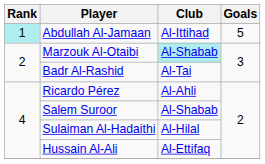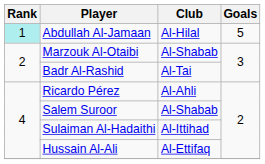 <table class="wikitable sortable" style="text-align:center">
 <tr>
 <th>Rank</th>
 <th>Player</th>
 <th>Club</th>
 <th>Goals</th>
 </tr>
 <tr>
 <td style="background: paleturquoise;">1</td>
 <td align="left"> <a href='#'>Abdullah Al-Jamaan</a></td>
-<td align="left"><a href='#'>Al-Ittihad</a></td>
+<td align="left"><a href='#'>Al-Hilal</a></td>
 <td>5</td>
 </tr>
 <tr>
 <td rowspan=2>2</td>
 <td align="left"> <a href='#'>Marzouk Al-Otaibi</a></td>
-<td align="left" style="background: paleturquoise;"><a href='#'>Al-Shabab</a></td>
+<td align="left"><a href='#'>Al-Shabab</a></td>
 <td rowspan=2>3</td>
 </tr>
 <tr>
 <td align="left"> <a href='#'>Badr Al-Rashid</a></td>
 <td align="left"><a href='#'>Al-Tai</a></td>
 </tr>
 <tr>
 <td rowspan=4>4</td>
 <td align="left"> <a href='#'>Ricardo Pérez</a></td>
 <td align="left"><a href='#'>Al-Ahli</a></td>
 <td rowspan=4>2</td>
 </tr>
 <tr>
 <td align="left"> <a href='#'>Salem Suroor</a></td>
 <td align="left"><a href='#'>Al-Shabab</a></td>
 </tr>
 <tr>
 <td align="left"> <a href='#'>Sulaiman Al-Hadaithi</a></td>
-<td align="left"><a href='#'>Al-Hilal</a></td>
+<td align="left"><a href='#'>Al-Ittihad</a></td>
 </tr>
 <tr>
 <td align="left"> <a href='#'>Hussain Al-Ali</a></td>
 <td align="left"><a href='#'>Al-Ettifaq</a></td>
 </tr>
 <tr>
 </tr>
 </table>
